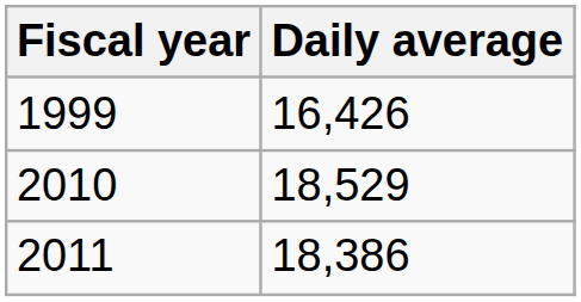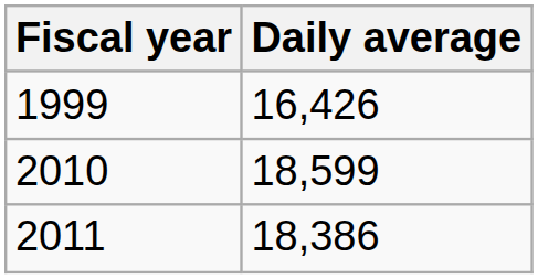 <table class="wikitable">
 <tr>
 <th>Fiscal year</th>
 <th>Daily average</th>
 </tr>
 <tr>
 <td>1999</td>
 <td>16,426</td>
 </tr>
 <tr>
 <td>2010</td>
-<td>18,529</td>
+<td>18,599</td>
 </tr>
 <tr>
 <td>2011</td>
 <td>18,386</td>
 </tr>
 </table>
